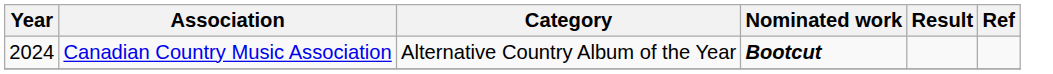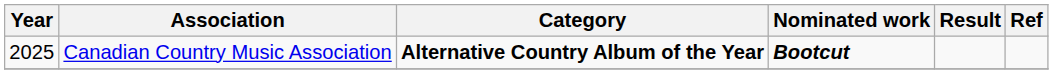 <table class="wikitable">
 <tr>
 <th>Year</th>
 <th>Association</th>
 <th>Category</th>
 <th>Nominated work</th>
 <th>Result</th>
 <th>Ref</th>
 </tr>
 <tr>
-<td>2024</td>
+<td>2025</td>
 <td><a href='#'>Canadian Country Music Association</a></td>
-<td>Alternative Country Album of the Year</td>
+<td><strong>Alternative Country Album of the Year</strong></td>
 <td><strong><em>Bootcut</em></strong></td>
 <td></td>
 <td></td>
 </tr>
 <tr>
 </tr>
 </table>
